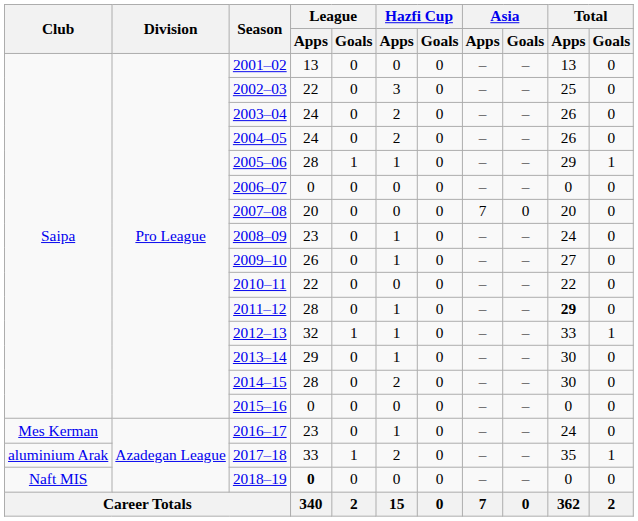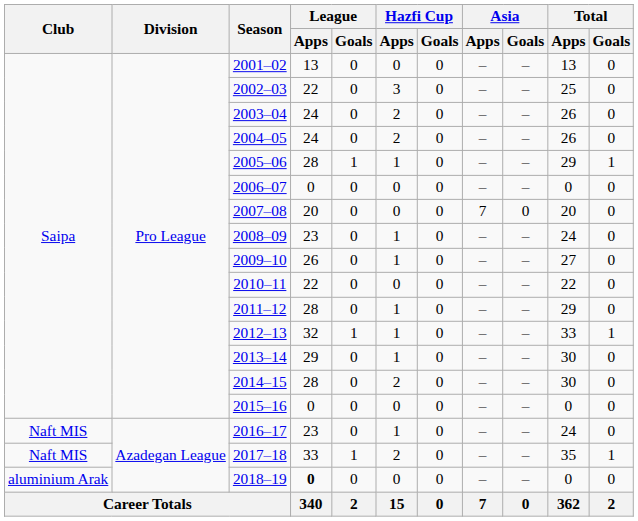 <table class="wikitable" style="text-align: center;">
 <tr>
 <th rowspan="2">Club</th>
 <th rowspan="2">Division</th>
 <th rowspan="2">Season</th>
 <th colspan="2">League</th>
 <th colspan="2"><a href='#'>Hazfi Cup</a></th>
 <th colspan="2"><a href='#'>Asia</a></th>
 <th colspan="2">Total</th>
 </tr>
 <tr>
 <th>Apps</th>
 <th>Goals</th>
 <th>Apps</th>
 <th>Goals</th>
 <th>Apps</th>
 <th>Goals</th>
 <th>Apps</th>
 <th>Goals</th>
 </tr>
 <tr>
 <td rowspan="15"><a href='#'>Saipa</a></td>
 <td rowspan="15"><a href='#'>Pro League</a></td>
 <td><a href='#'>2001–02</a></td>
 <td>13</td>
 <td>0</td>
 <td>0</td>
 <td>0</td>
 <td>–</td>
 <td>–</td>
 <td>13</td>
 <td>0</td>
 </tr>
 <tr>
 <td><a href='#'>2002–03</a></td>
 <td>22</td>
 <td>0</td>
 <td>3</td>
 <td>0</td>
 <td>–</td>
 <td>–</td>
 <td>25</td>
 <td>0</td>
 </tr>
 <tr>
 <td><a href='#'>2003–04</a></td>
 <td>24</td>
 <td>0</td>
 <td>2</td>
 <td>0</td>
 <td>–</td>
 <td>–</td>
 <td>26</td>
 <td>0</td>
 </tr>
 <tr>
 <td><a href='#'>2004–05</a></td>
 <td>24</td>
 <td>0</td>
 <td>2</td>
 <td>0</td>
 <td>–</td>
 <td>–</td>
 <td>26</td>
 <td>0</td>
 </tr>
 <tr>
 <td><a href='#'>2005–06</a></td>
 <td>28</td>
 <td>1</td>
 <td>1</td>
 <td>0</td>
 <td>–</td>
 <td>–</td>
 <td>29</td>
 <td>1</td>
 </tr>
 <tr>
 <td><a href='#'>2006–07</a></td>
 <td>0</td>
 <td>0</td>
 <td>0</td>
 <td>0</td>
 <td>–</td>
 <td>–</td>
 <td>0</td>
 <td>0</td>
 </tr>
 <tr>
 <td><a href='#'>2007–08</a></td>
 <td>20</td>
 <td>0</td>
 <td>0</td>
 <td>0</td>
 <td>7</td>
 <td>0</td>
 <td>20</td>
 <td>0</td>
 </tr>
 <tr>
 <td><a href='#'>2008–09</a></td>
 <td>23</td>
 <td>0</td>
 <td>1</td>
 <td>0</td>
 <td>–</td>
 <td>–</td>
 <td>24</td>
 <td>0</td>
 </tr>
 <tr>
 <td><a href='#'>2009–10</a></td>
 <td>26</td>
 <td>0</td>
 <td>1</td>
 <td>0</td>
 <td>–</td>
 <td>–</td>
 <td>27</td>
 <td>0</td>
 </tr>
 <tr>
 <td><a href='#'>2010–11</a></td>
 <td>22</td>
 <td>0</td>
 <td>0</td>
 <td>0</td>
 <td>–</td>
 <td>–</td>
 <td>22</td>
 <td>0</td>
 </tr>
 <tr>
 <td><a href='#'>2011–12</a></td>
 <td>28</td>
 <td>0</td>
 <td>1</td>
 <td>0</td>
 <td>–</td>
 <td>–</td>
-<td><strong>29</strong></td>
+<td>29</td>
 <td>0</td>
 </tr>
 <tr>
 <td><a href='#'>2012–13</a></td>
 <td>32</td>
 <td>1</td>
 <td>1</td>
 <td>0</td>
 <td>–</td>
 <td>–</td>
 <td>33</td>
 <td>1</td>
 </tr>
 <tr>
 <td><a href='#'>2013–14</a></td>
 <td>29</td>
 <td>0</td>
 <td>1</td>
 <td>0</td>
 <td>–</td>
 <td>–</td>
 <td>30</td>
 <td>0</td>
 </tr>
 <tr>
 <td><a href='#'>2014–15</a></td>
 <td>28</td>
 <td>0</td>
 <td>2</td>
 <td>0</td>
 <td>–</td>
 <td>–</td>
 <td>30</td>
 <td>0</td>
 </tr>
 <tr>
 <td><a href='#'>2015–16</a></td>
 <td>0</td>
 <td>0</td>
 <td>0</td>
 <td>0</td>
 <td>–</td>
 <td>–</td>
 <td>0</td>
 <td>0</td>
 </tr>
 <tr>
-<td><a href='#'>Mes Kerman</a></td>
+<td><a href='#'>Naft MIS</a></td>
 <td rowspan="3"><a href='#'>Azadegan League</a></td>
 <td><a href='#'>2016–17</a></td>
 <td>23</td>
 <td>0</td>
 <td>1</td>
 <td>0</td>
 <td>–</td>
 <td>–</td>
 <td>24</td>
 <td>0</td>
 </tr>
 <tr>
-<td><a href='#'>aluminium Arak</a></td>
+<td><a href='#'>Naft MIS</a></td>
 <td><a href='#'>2017–18</a></td>
 <td>33</td>
 <td>1</td>
 <td>2</td>
 <td>0</td>
 <td>–</td>
 <td>–</td>
 <td>35</td>
 <td>1</td>
 </tr>
 <tr>
-<td><a href='#'>Naft MIS</a></td>
+<td><a href='#'>aluminium Arak</a></td>
 <td><a href='#'>2018–19</a></td>
 <td><strong>0</strong></td>
 <td>0</td>
 <td>0</td>
 <td>0</td>
 <td>–</td>
 <td>–</td>
 <td>0</td>
 <td>0</td>
 </tr>
 <tr>
 <th colspan="3">Career Totals</th>
 <th>340</th>
 <th>2</th>
 <th>15</th>
 <th>0</th>
 <th>7</th>
 <th>0</th>
 <th>362</th>
 <th>2</th>
 </tr>
 </table>
